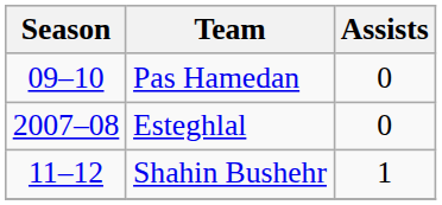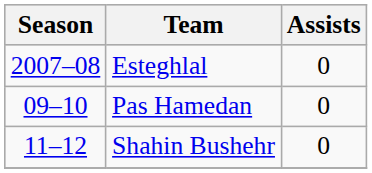 <table class="wikitable" style="text-align: center;">
 <tr>
 <th>Season</th>
 <th>Team</th>
 <th>Assists</th>
 </tr>
 <tr>
+<td><a href='#'>2007–08</a></td>
+<td align="left"><a href='#'>Esteghlal</a></td>
+<td>0</td>
+</tr>
+<tr>
 <td><a href='#'>09–10</a></td>
 <td align="left"><a href='#'>Pas Hamedan</a></td>
 <td>0</td>
 </tr>
 <tr>
-<td><a href='#'>2007–08</a></td>
-<td align="left"><a href='#'>Esteghlal</a></td>
-<td>0</td>
-</tr>
-<tr>
 <td><a href='#'>11–12</a></td>
 <td align="left"><a href='#'>Shahin Bushehr</a></td>
-<td>1</td>
+<td>0</td>
 </tr>
 <tr>
 </tr>
 </table>
